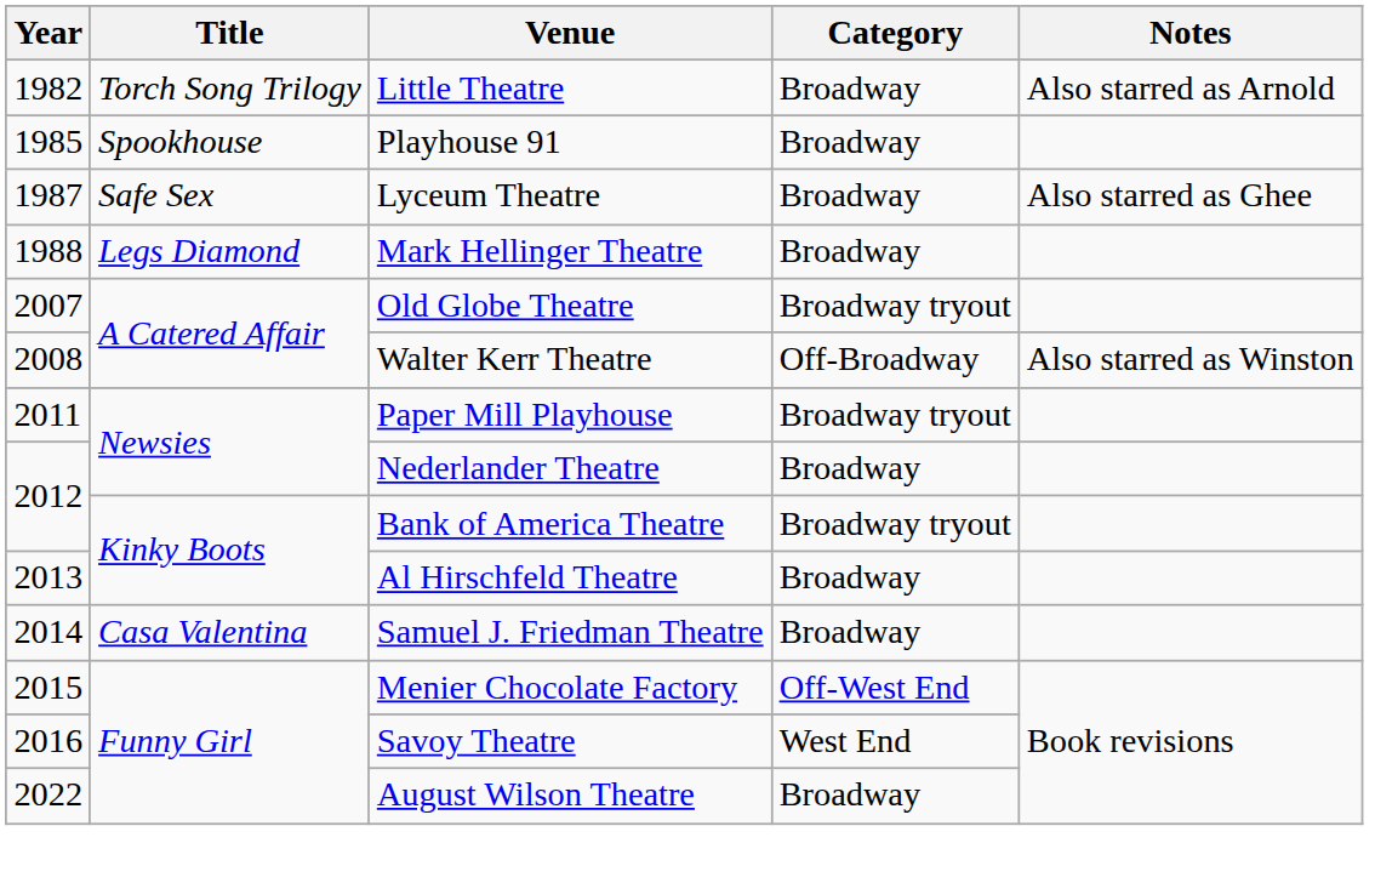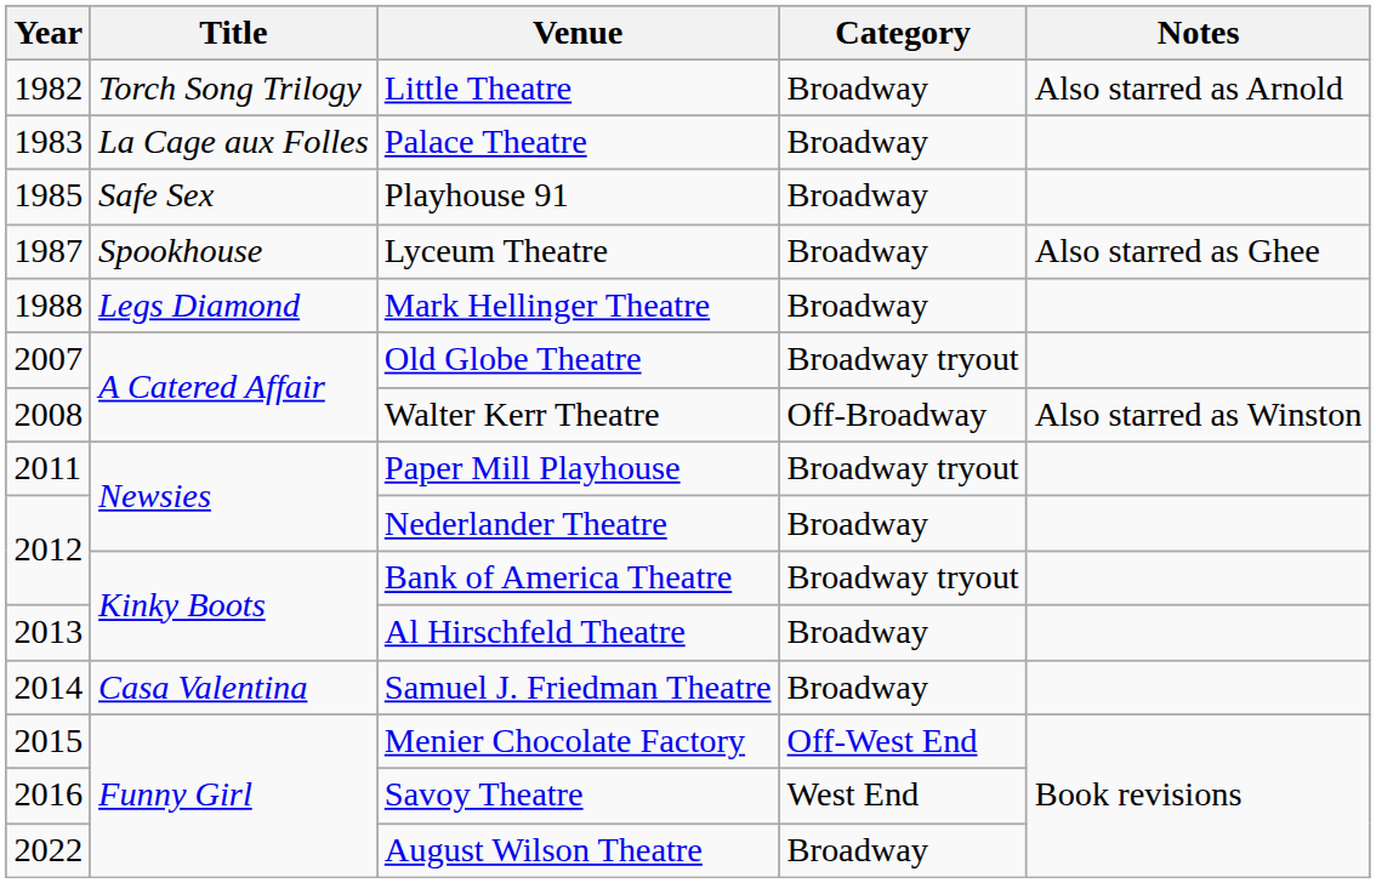 <table class="wikitable sortable">
 <tr>
 <th>Year</th>
 <th>Title</th>
 <th>Venue</th>
 <th>Category</th>
 <th>Notes</th>
 </tr>
 <tr>
 <td>1982</td>
 <td><em>Torch Song Trilogy</em></td>
 <td><a href='#'>Little Theatre</a></td>
 <td>Broadway</td>
 <td>Also starred as Arnold</td>
 </tr>
 <tr>
+<td>1983</td>
+<td><em>La Cage aux Folles</em></td>
+<td><a href='#'>Palace Theatre</a></td>
+<td>Broadway</td>
+<td></td>
+</tr>
+<tr>
 <td>1985</td>
-<td><em>Spookhouse</em></td>
+<td><em>Safe Sex</em></td>
 <td>Playhouse 91</td>
 <td>Broadway</td>
 <td></td>
 </tr>
 <tr>
 <td>1987</td>
-<td><em>Safe Sex</em></td>
+<td><em>Spookhouse</em></td>
 <td>Lyceum Theatre</td>
 <td>Broadway</td>
 <td>Also starred as Ghee</td>
 </tr>
 <tr>
 <td>1988</td>
 <td><em><a href='#'>Legs Diamond</a></em></td>
 <td><a href='#'>Mark Hellinger Theatre</a></td>
 <td>Broadway</td>
 <td></td>
 </tr>
 <tr>
 <td>2007</td>
 <td rowspan="2"><em><a href='#'>A Catered Affair</a></em></td>
 <td><a href='#'>Old Globe Theatre</a></td>
 <td>Broadway tryout</td>
 <td></td>
 </tr>
 <tr>
 <td>2008</td>
 <td>Walter Kerr Theatre</td>
 <td>Off-Broadway</td>
 <td>Also starred as Winston</td>
 </tr>
 <tr>
 <td>2011</td>
 <td rowspan="2"><em><a href='#'>Newsies</a></em></td>
 <td><a href='#'>Paper Mill Playhouse</a></td>
 <td>Broadway tryout</td>
 <td></td>
 </tr>
 <tr>
 <td rowspan="2">2012</td>
 <td><a href='#'>Nederlander Theatre</a></td>
 <td>Broadway</td>
 <td></td>
 </tr>
 <tr>
 <td rowspan="2"><em><a href='#'>Kinky Boots</a></em></td>
 <td><a href='#'>Bank of America Theatre</a></td>
 <td>Broadway tryout</td>
 <td></td>
 </tr>
 <tr>
 <td>2013</td>
 <td><a href='#'>Al Hirschfeld Theatre</a></td>
 <td>Broadway</td>
 <td></td>
 </tr>
 <tr>
 <td>2014</td>
 <td><em><a href='#'>Casa Valentina</a></em></td>
 <td><a href='#'>Samuel J. Friedman Theatre</a></td>
 <td>Broadway</td>
 <td></td>
 </tr>
 <tr>
 <td>2015</td>
 <td rowspan="3"><em><a href='#'>Funny Girl</a></em></td>
 <td><a href='#'>Menier Chocolate Factory</a></td>
 <td><a href='#'>Off-West End</a></td>
 <td rowspan="3">Book revisions</td>
 </tr>
 <tr>
 <td>2016</td>
 <td><a href='#'>Savoy Theatre</a></td>
 <td>West End</td>
 </tr>
 <tr>
 <td>2022</td>
 <td><a href='#'>August Wilson Theatre</a></td>
 <td>Broadway</td>
 </tr>
 </table>
